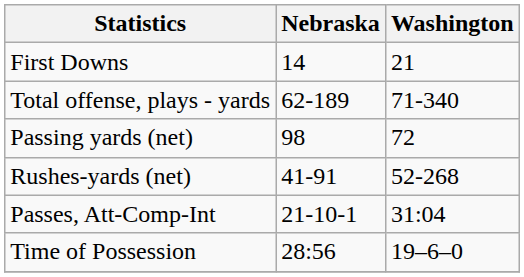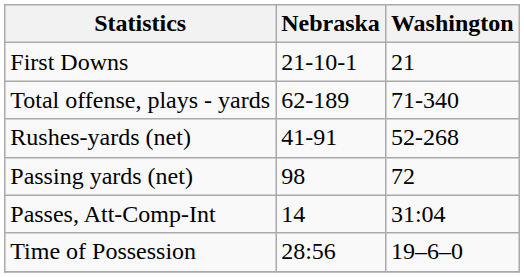 <table class="wikitable">
 <tr>
 <th>Statistics</th>
 <th>Nebraska</th>
 <th>Washington</th>
 </tr>
 <tr>
 <td>First Downs</td>
-<td>14</td>
+<td>21-10-1</td>
 <td>21</td>
 </tr>
 <tr>
 <td>Total offense, plays - yards</td>
 <td>62-189</td>
 <td>71-340</td>
 </tr>
 <tr>
+<td>Rushes-yards (net)</td>
+<td>41-91</td>
+<td>52-268</td>
+</tr>
+<tr>
 <td>Passing yards (net)</td>
 <td>98</td>
 <td>72</td>
 </tr>
 <tr>
-<td>Rushes-yards (net)</td>
-<td>41-91</td>
-<td>52-268</td>
-</tr>
-<tr>
 <td>Passes, Att-Comp-Int</td>
-<td>21-10-1</td>
+<td>14</td>
 <td>31:04</td>
 </tr>
 <tr>
 <td>Time of Possession</td>
 <td>28:56</td>
 <td>19–6–0</td>
 </tr>
 <tr>
 </tr>
 </table>
